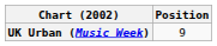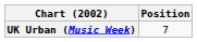 <table class="wikitable plainrowheaders" style="text-align:center">
 <tr>
 <th scope="col">Chart (2002)</th>
 <th scope="col">Position</th>
 </tr>
 <tr>
 <th scope="row">UK Urban (<em><a href='#'>Music Week</a></em>)</th>
-<td>9</td>
+<td>7</td>
 </tr>
 </table>
